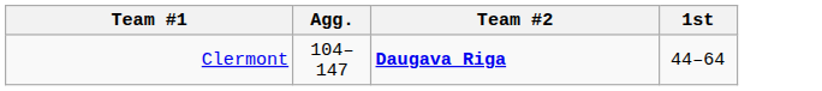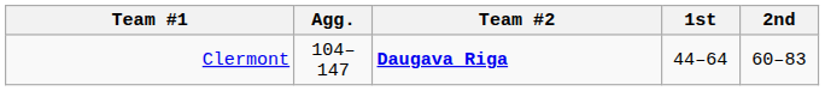 <table class=wikitable style="text-align:center">
 <tr>
 <th width=200>Team #1</th>
 <th width=50>Agg.</th>
 <th width=200>Team #2</th>
 <th width=50>1st</th>
+<th width=50>2nd</th>
 </tr>
 <tr>
 <td align=right><a href='#'>Clermont</a> </td>
 <td align=center>104–147</td>
 <td align=left> <strong><a href='#'>Daugava Riga</a></strong></td>
 <td align=center>44–64</td>
+<td align=center>60–83</td>
 </tr>
 </table>
